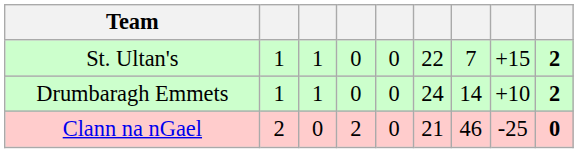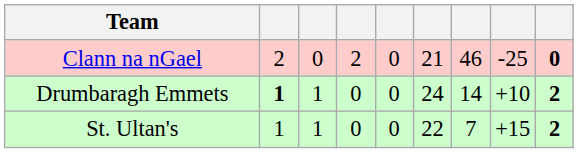 <table class="wikitable" style="text-align:center">
 <tr>
 <th style="width:175px;">Team</th>
 <th width="20"></th>
 <th width="20"></th>
 <th width="20"></th>
 <th width="20"></th>
 <th width="20"></th>
 <th width="20"></th>
 <th width="20"></th>
 <th width="20"></th>
 </tr>
+<tr style="background:#fcc;">
+<td><a href='#'>Clann na nGael</a></td>
+<td>2</td>
+<td>0</td>
+<td>2</td>
+<td>0</td>
+<td>21</td>
+<td>46</td>
+<td>-25</td>
+<td><strong>0</strong></td>
+</tr>
+<tr style="background:#cfc;">
+<td>Drumbaragh Emmets</td>
+<td><strong>1</strong></td>
+<td>1</td>
+<td>0</td>
+<td>0</td>
+<td>24</td>
+<td>14</td>
+<td>+10</td>
+<td><strong>2</strong></td>
+</tr>
 <tr style="background:#cfc;">
 <td>St. Ultan's</td>
 <td>1</td>
 <td>1</td>
 <td>0</td>
 <td>0</td>
 <td>22</td>
 <td>7</td>
 <td>+15</td>
 <td><strong>2</strong></td>
 </tr>
-<tr style="background:#cfc;">
-<td>Drumbaragh Emmets</td>
-<td>1</td>
-<td>1</td>
-<td>0</td>
-<td>0</td>
-<td>24</td>
-<td>14</td>
-<td>+10</td>
-<td><strong>2</strong></td>
-</tr>
-<tr style="background:#fcc;">
-<td><a href='#'>Clann na nGael</a></td>
-<td>2</td>
-<td>0</td>
-<td>2</td>
-<td>0</td>
-<td>21</td>
-<td>46</td>
-<td>-25</td>
-<td><strong>0</strong></td>
-</tr>
 </table>
